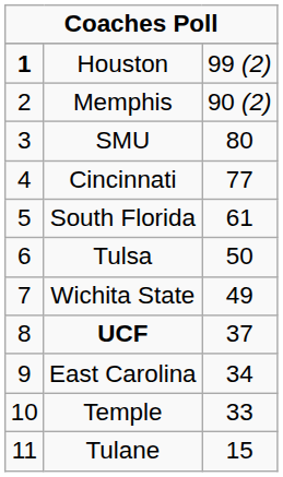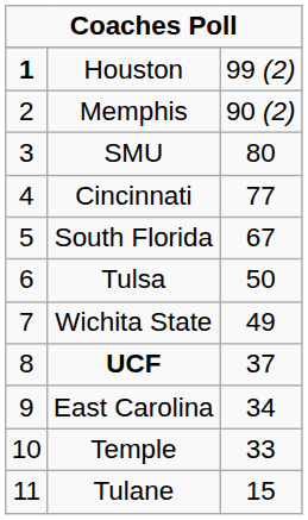 <table class="wikitable">
 <tr align="center">
 <td align="center" Colspan="3"><strong>Coaches Poll</strong></td>
 </tr>
 <tr align="center">
 </tr>
 <tr align="center">
 <td><strong>1</strong></td>
 <td>Houston</td>
 <td>99 <em>(2)</em></td>
 </tr>
 <tr align="center">
 <td>2</td>
 <td>Memphis</td>
 <td>90 <em>(2)</em></td>
 </tr>
 <tr align="center">
 <td>3</td>
 <td>SMU</td>
 <td>80</td>
 </tr>
 <tr align="center">
 <td>4</td>
 <td>Cincinnati</td>
 <td>77</td>
 </tr>
 <tr align="center">
 <td>5</td>
 <td>South Florida</td>
-<td>61</td>
+<td>67</td>
 </tr>
 <tr align="center">
 <td>6</td>
 <td>Tulsa</td>
 <td>50</td>
 </tr>
 <tr align="center">
 <td>7</td>
 <td>Wichita State</td>
 <td>49</td>
 </tr>
 <tr align="center">
 <td>8</td>
 <td><strong>UCF</strong></td>
 <td>37</td>
 </tr>
 <tr align="center">
 <td>9</td>
 <td>East Carolina</td>
 <td>34</td>
 </tr>
 <tr align="center">
 <td>10</td>
 <td>Temple</td>
 <td>33</td>
 </tr>
 <tr align="center">
 <td>11</td>
 <td>Tulane</td>
 <td>15</td>
 </tr>
 </table>
